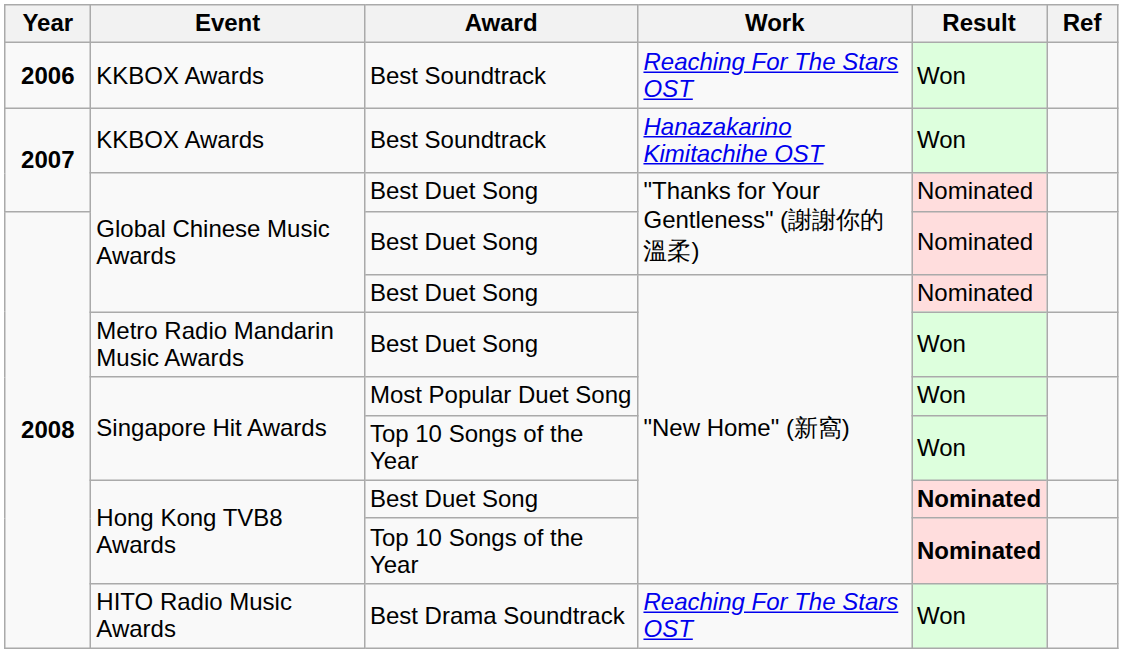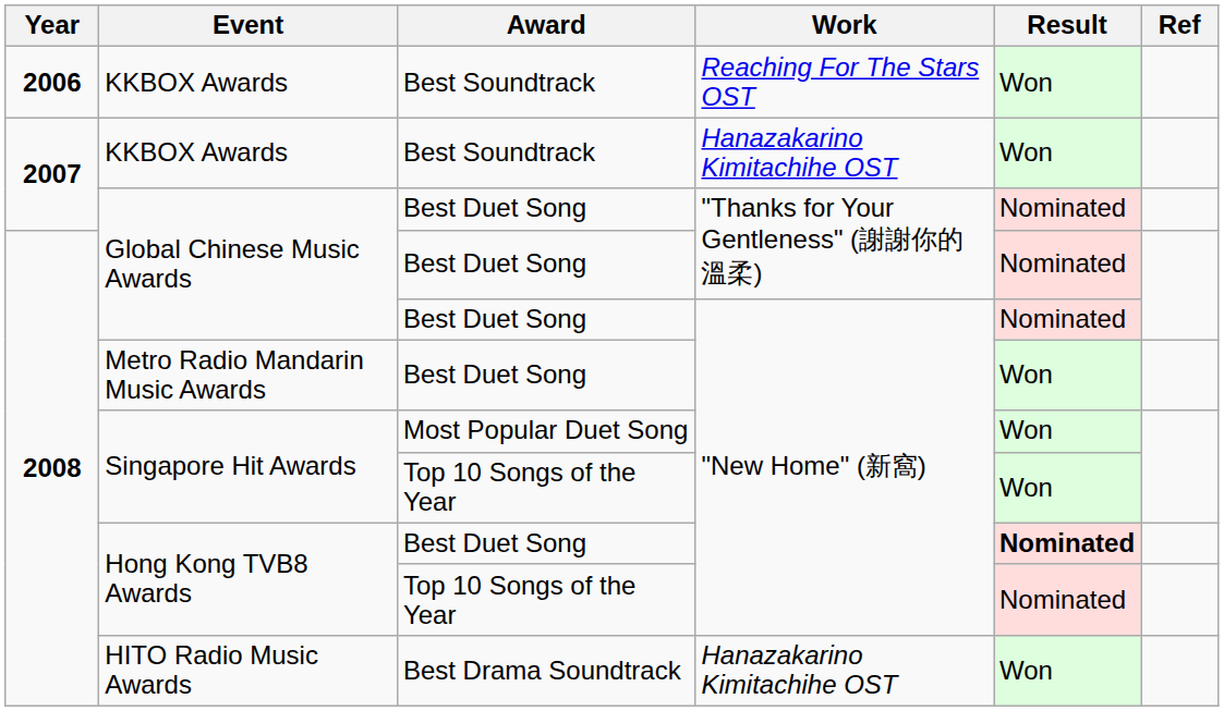 <table class="wikitable">
 <tr>
 <th width="50">Year</th>
 <th width="175">Event</th>
 <th width="175">Award</th>
 <th width="175">Work</th>
 <th width="65">Result</th>
 <th width="40">Ref</th>
 </tr>
 <tr>
 <td align="center"><strong>2006</strong></td>
 <td>KKBOX Awards</td>
 <td>Best Soundtrack</td>
 <td><em><a href='#'>Reaching For The Stars OST</a></em></td>
 <td style="background: #ddffdd"><div>Won</div></td>
 <td align="center"></td>
 </tr>
 <tr>
 <td rowspan="2" align="center"><strong>2007</strong></td>
 <td>KKBOX Awards</td>
 <td>Best Soundtrack</td>
 <td><em><a href='#'>Hanazakarino Kimitachihe OST</a></em></td>
 <td style="background: #ddffdd"><div>Won</div></td>
 <td align="center"></td>
 </tr>
 <tr>
 <td rowspan="3">Global Chinese Music Awards</td>
 <td>Best Duet Song</td>
 <td rowspan="2">"Thanks for Your Gentleness" (謝謝你的溫柔)</td>
 <td style="background: #ffdddd"><div>Nominated</div></td>
 <td align="center"></td>
 </tr>
 <tr>
 <td rowspan="8" align="center"><strong>2008</strong></td>
 <td>Best Duet Song</td>
 <td style="background: #ffdddd"><div>Nominated</div></td>
 <td rowspan="2" align="center"></td>
 </tr>
 <tr>
 <td>Best Duet Song</td>
 <td rowspan="6">"New Home" (新窩)</td>
 <td style="background: #ffdddd"><div>Nominated</div></td>
 </tr>
 <tr>
 <td>Metro Radio Mandarin Music Awards</td>
 <td>Best Duet Song</td>
 <td style="background: #ddffdd"><div>Won</div></td>
 <td align="center"></td>
 </tr>
 <tr>
 <td rowspan="2">Singapore Hit Awards</td>
 <td>Most Popular Duet Song</td>
 <td style="background: #ddffdd"><div>Won</div></td>
 <td rowspan="2" align="center"></td>
 </tr>
 <tr>
 <td>Top 10 Songs of the Year</td>
 <td style="background: #ddffdd"><div>Won</div></td>
 </tr>
 <tr>
 <td rowspan="2">Hong Kong TVB8 Awards</td>
 <td>Best Duet Song</td>
 <td style="background: #ffdddd"><strong><div>Nominated</div></strong></td>
 <td align="center"></td>
 </tr>
 <tr>
 <td>Top 10 Songs of the Year</td>
-<td style="background: #ffdddd"><strong><div>Nominated</div></strong></td>
+<td style="background: #ffdddd"><div>Nominated</div></td>
 <td align="center"></td>
 </tr>
 <tr>
 <td>HITO Radio Music Awards</td>
 <td>Best Drama Soundtrack</td>
-<td><em><a href='#'>Reaching For The Stars OST</a></em></td>
+<td><em>Hanazakarino Kimitachihe OST</em></td>
 <td style="background: #ddffdd"><div>Won</div></td>
 <td align="center"></td>
 </tr>
 </table>
